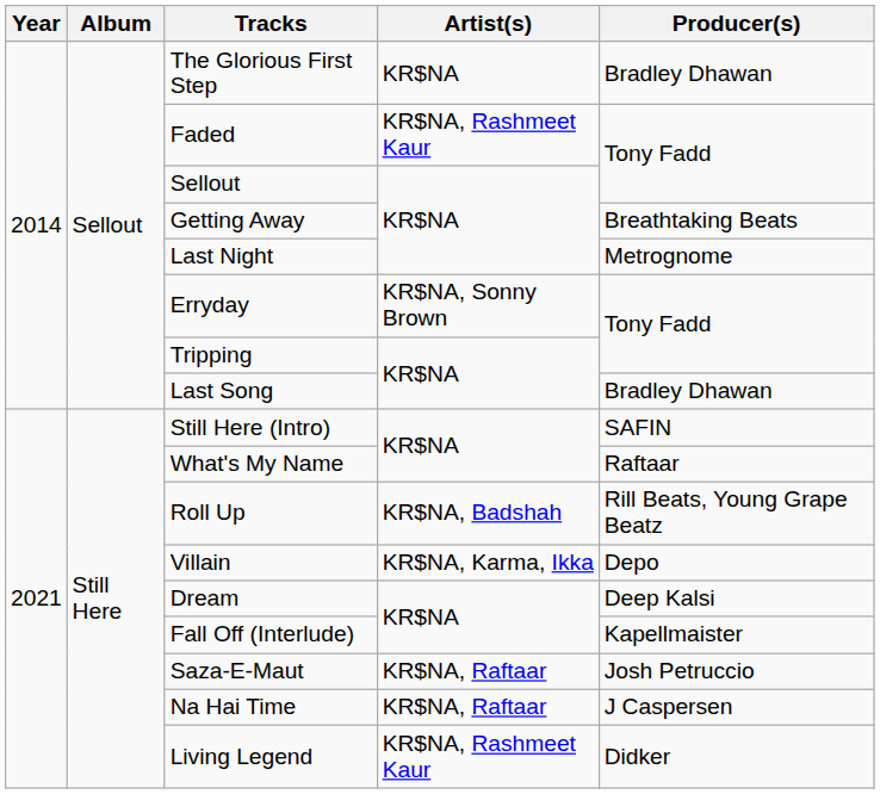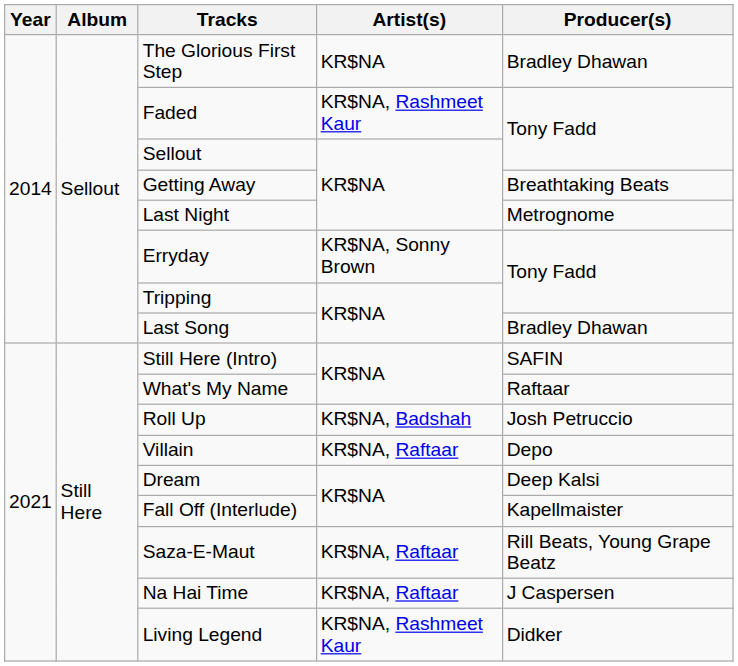 <table class="wikitable">
 <tr>
 <th>Year</th>
 <th>Album</th>
 <th>Tracks</th>
 <th>Artist(s)</th>
 <th>Producer(s)</th>
 </tr>
 <tr>
 <td rowspan="8">2014</td>
 <td rowspan="8">Sellout</td>
 <td>The Glorious First Step</td>
 <td>KR$NA</td>
 <td>Bradley Dhawan</td>
 </tr>
 <tr>
 <td>Faded</td>
 <td>KR$NA, <a href='#'>Rashmeet Kaur</a></td>
 <td rowspan="2">Tony Fadd</td>
 </tr>
 <tr>
 <td>Sellout</td>
 <td rowspan="3">KR$NA</td>
 </tr>
 <tr>
 <td>Getting Away</td>
 <td>Breathtaking Beats</td>
 </tr>
 <tr>
 <td>Last Night</td>
 <td>Metrognome</td>
 </tr>
 <tr>
 <td>Erryday</td>
 <td>KR$NA, Sonny Brown</td>
 <td rowspan="2">Tony Fadd</td>
 </tr>
 <tr>
 <td>Tripping</td>
 <td rowspan="2">KR$NA</td>
 </tr>
 <tr>
 <td>Last Song</td>
 <td>Bradley Dhawan</td>
 </tr>
 <tr>
 <td rowspan="9">2021</td>
 <td rowspan="9">Still Here</td>
 <td>Still Here (Intro)</td>
 <td rowspan="2">KR$NA</td>
 <td>SAFIN</td>
 </tr>
 <tr>
 <td>What's My Name</td>
 <td>Raftaar</td>
 </tr>
 <tr>
 <td>Roll Up</td>
 <td>KR$NA, <a href='#'>Badshah</a></td>
-<td>Rill Beats, Young Grape Beatz</td>
+<td>Josh Petruccio</td>
 </tr>
 <tr>
 <td>Villain</td>
-<td>KR$NA, Karma, <a href='#'>Ikka</a></td>
+<td>KR$NA, <a href='#'>Raftaar</a></td>
 <td>Depo</td>
 </tr>
 <tr>
 <td>Dream</td>
 <td rowspan="2">KR$NA</td>
 <td>Deep Kalsi</td>
 </tr>
 <tr>
 <td>Fall Off (Interlude)</td>
 <td>Kapellmaister</td>
 </tr>
 <tr>
 <td>Saza-E-Maut</td>
 <td>KR$NA, <a href='#'>Raftaar</a></td>
-<td>Josh Petruccio</td>
+<td>Rill Beats, Young Grape Beatz</td>
 </tr>
 <tr>
 <td>Na Hai Time</td>
 <td>KR$NA, <a href='#'>Raftaar</a></td>
 <td>J Caspersen</td>
 </tr>
 <tr>
 <td>Living Legend</td>
 <td>KR$NA, <a href='#'>Rashmeet Kaur</a></td>
 <td>Didker</td>
 </tr>
 </table>
